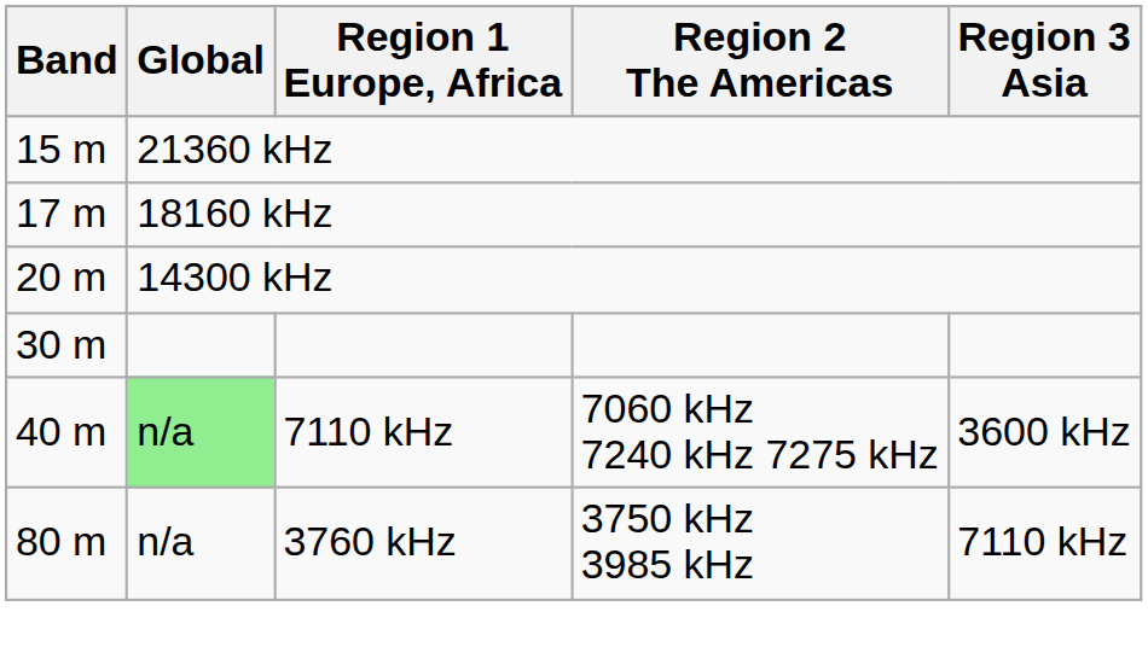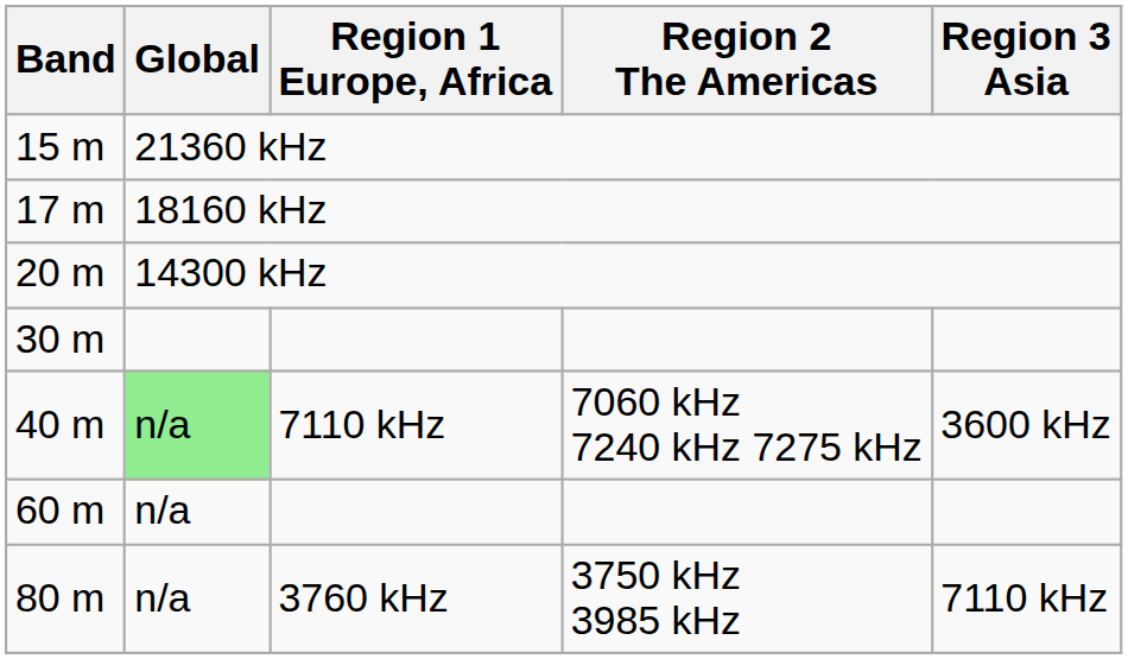 <table class="wikitable">
 <tr>
 <th>Band</th>
 <th>Global</th>
 <th>Region 1<br>Europe, Africa</th>
 <th>Region 2<br>The Americas</th>
 <th>Region 3<br>Asia</th>
 </tr>
 <tr>
 <td>15 m</td>
 <td colspan="4">21360 kHz</td>
 </tr>
 <tr>
 <td>17 m</td>
 <td colspan="4">18160 kHz</td>
 </tr>
 <tr>
 <td>20 m</td>
 <td colspan="4">14300 kHz</td>
 </tr>
 <tr>
 <td>30 m</td>
 <td></td>
 <td></td>
 <td></td>
 <td></td>
 </tr>
 <tr>
 <td>40 m</td>
 <td style="background: lightgreen;">n/a</td>
 <td>7110 kHz</td>
 <td>7060 kHz<br>7240 kHz 7275 kHz</td>
 <td>3600 kHz</td>
 </tr>
 <tr>
+<td>60 m</td>
+<td>n/a</td>
+<td></td>
+<td></td>
+<td></td>
+</tr>
+<tr>
 <td>80 m</td>
 <td>n/a</td>
 <td>3760 kHz</td>
 <td>3750 kHz<br>3985 kHz</td>
 <td>7110 kHz</td>
 </tr>
 </table>
